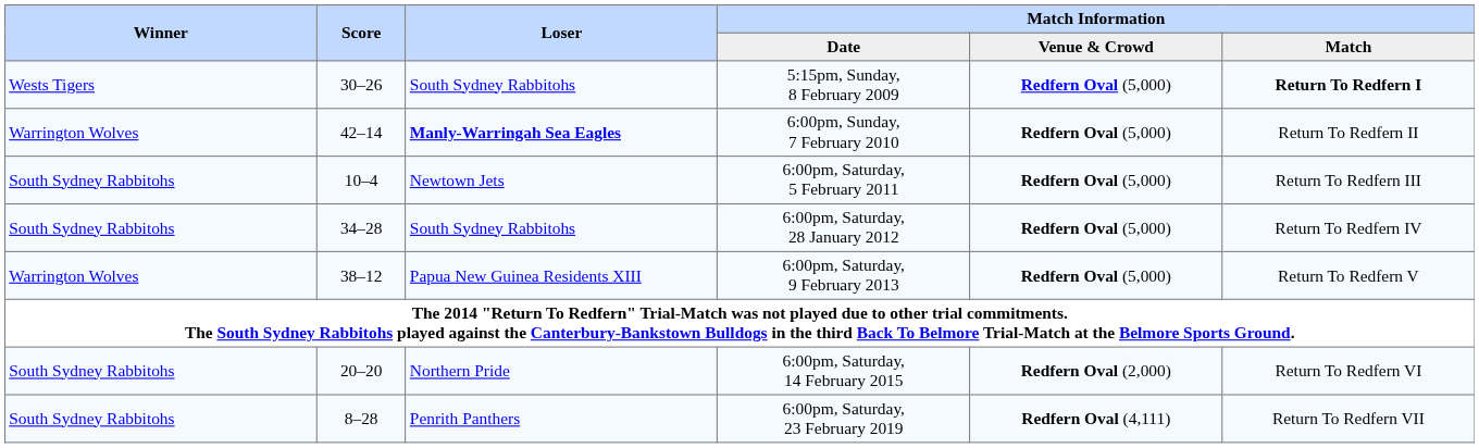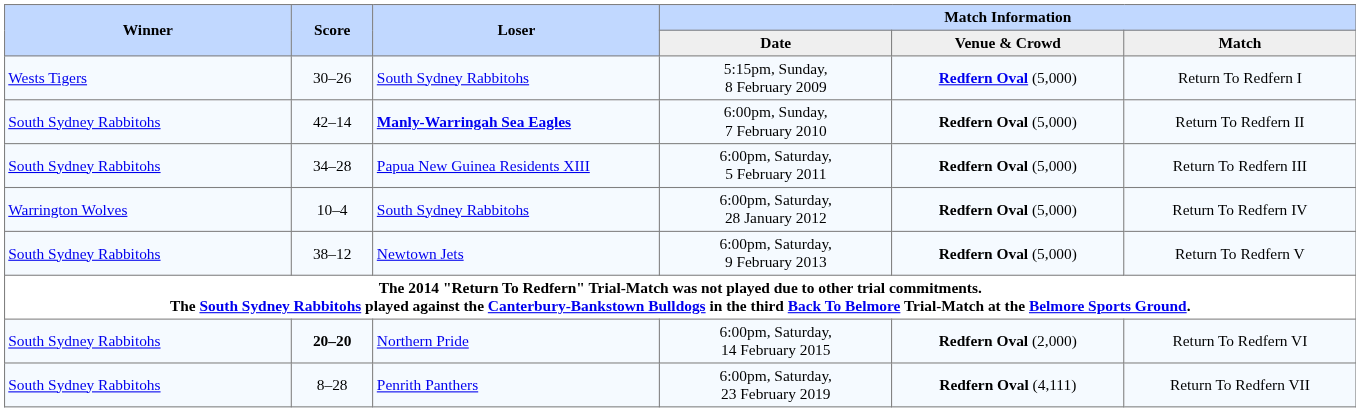 <table border=1 style="border-collapse:collapse; font-size:90%;" cellpadding=3 cellspacing=0 width=100%>
 <tr bgcolor=#C1D8FF>
 <th rowspan=2 width=21%>Winner</th>
 <th rowspan=2 width=6%>Score</th>
 <th rowspan=2 width=21%>Loser</th>
 <th colspan=6>Match Information</th>
 </tr>
 <tr bgcolor=#EFEFEF>
 <th width=17%>Date</th>
 <th width=17%>Venue & Crowd</th>
 <th width=17%>Match</th>
 </tr>
 <tr align=center bgcolor=#F5FAFF>
 <td align=left> <a href='#'>Wests Tigers</a></td>
 <td>30–26</td>
 <td align=left> <a href='#'>South Sydney Rabbitohs</a></td>
 <td>5:15pm, Sunday,<br>8 February 2009</td>
 <td><strong><a href='#'>Redfern Oval</a></strong> (5,000)</td>
-<td><strong>Return To Redfern I</strong></td>
+<td>Return To Redfern I</td>
 </tr>
 <tr align=center bgcolor=#F5FAFF>
-<td align=left> <a href='#'>Warrington Wolves</a></td>
+<td align=left> <a href='#'>South Sydney Rabbitohs</a></td>
 <td>42–14</td>
 <td align=left><strong> <a href='#'>Manly-Warringah Sea Eagles</a></strong></td>
 <td>6:00pm, Sunday,<br>7 February 2010</td>
 <td><strong>Redfern Oval</strong> (5,000)</td>
 <td>Return To Redfern II</td>
 </tr>
 <tr align=center bgcolor=#F5FAFF>
 <td align=left> <a href='#'>South Sydney Rabbitohs</a></td>
-<td>10–4</td>
-<td align=left> <a href='#'>Newtown Jets</a></td>
+<td>34–28</td>
+<td align=left> <a href='#'>Papua New Guinea Residents XIII</a></td>
 <td>6:00pm, Saturday,<br>5 February 2011</td>
 <td><strong>Redfern Oval</strong> (5,000)</td>
 <td>Return To Redfern III</td>
 </tr>
 <tr align=center bgcolor=#F5FAFF>
-<td align=left> <a href='#'>South Sydney Rabbitohs</a></td>
-<td>34–28</td>
+<td align=left> <a href='#'>Warrington Wolves</a></td>
+<td>10–4</td>
 <td align=left> <a href='#'>South Sydney Rabbitohs</a></td>
 <td>6:00pm, Saturday,<br>28 January 2012</td>
 <td><strong>Redfern Oval</strong> (5,000)</td>
 <td>Return To Redfern IV</td>
 </tr>
 <tr align=center bgcolor=#F5FAFF>
-<td align=left> <a href='#'>Warrington Wolves</a></td>
+<td align=left> <a href='#'>South Sydney Rabbitohs</a></td>
 <td>38–12</td>
-<td align=left> <a href='#'>Papua New Guinea Residents XIII</a></td>
+<td align=left> <a href='#'>Newtown Jets</a></td>
 <td>6:00pm, Saturday,<br>9 February 2013</td>
 <td><strong>Redfern Oval</strong> (5,000)</td>
 <td>Return To Redfern V</td>
 </tr>
 <tr>
 <td colspan="6" align="center"><strong>The 2014 "Return To Redfern" Trial-Match was not played due to other trial commitments.<br> The <a href='#'>South Sydney Rabbitohs</a> played against the <a href='#'>Canterbury-Bankstown Bulldogs</a> in the third <a href='#'>Back To Belmore</a> Trial-Match at the <a href='#'>Belmore Sports Ground</a>.</strong></td>
 </tr>
 <tr align=center bgcolor=#F5FAFF>
 <td align=left> <a href='#'>South Sydney Rabbitohs</a></td>
-<td>20–20</td>
+<td><strong>20–20</strong></td>
 <td align=left> <a href='#'>Northern Pride</a></td>
 <td>6:00pm, Saturday,<br>14 February 2015</td>
 <td><strong>Redfern Oval</strong> (2,000)</td>
 <td>Return To Redfern VI</td>
 </tr>
 <tr align=center bgcolor=#F5FAFF>
 <td align=left> <a href='#'>South Sydney Rabbitohs</a></td>
 <td>8–28</td>
 <td align=left> <a href='#'>Penrith Panthers</a></td>
 <td>6:00pm, Saturday,<br>23 February 2019</td>
 <td><strong>Redfern Oval</strong> (4,111)</td>
 <td>Return To Redfern VII</td>
 </tr>
 </table>
